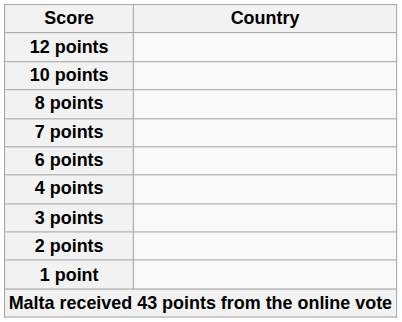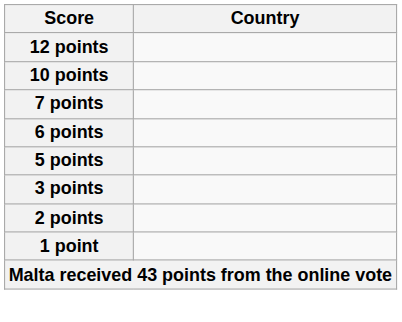 <table class="wikitable">
 <tr>
 <th scope="col" width="33%">Score</th>
 <th scope="col">Country</th>
 </tr>
 <tr>
 <th scope="row">12 points</th>
 <td></td>
 </tr>
 <tr>
 <th scope="row">10 points</th>
 <td></td>
 </tr>
 <tr>
-<th scope="row">8 points</th>
-<td></td>
-</tr>
-<tr>
 <th scope="row">7 points</th>
 <td></td>
 </tr>
 <tr>
 <th scope="row">6 points</th>
 <td></td>
 </tr>
 <tr>
-<th scope="row">4 points</th>
+<th scope="row">5 points</th>
 <td></td>
 </tr>
 <tr>
 <th scope="row">3 points</th>
 <td></td>
 </tr>
 <tr>
 <th scope="row">2 points</th>
 <td></td>
 </tr>
 <tr>
 <th scope="row">1 point</th>
 <td></td>
 </tr>
 <tr>
 <th colspan=2>Malta received 43 points from the online vote</th>
 </tr>
 </table>
